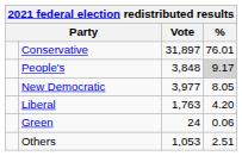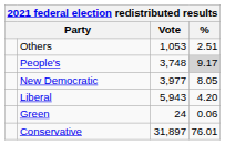 <table class="wikitable">
 <tr>
 <th colspan="4"><a href='#'>2021 federal election</a> redistributed results</th>
 </tr>
 <tr>
 <th bgcolor="#DDDDFF" width="130px" colspan="2">Party</th>
 <th bgcolor="#DDDDFF" width="50px">Vote</th>
 <th bgcolor="#DDDDFF" width="30px">%</th>
 </tr>
 <tr>
 <td> </td>
-<td><a href='#'>Conservative</a></td>
-<td align=right>31,897</td>
-<td align=right>76.01</td>
+<td>Others</td>
+<td align=right>1,053</td>
+<td align=right>2.51</td>
 </tr>
 <tr>
 <td> </td>
 <td><a href='#'>People's</a></td>
-<td align=right>3,848</td>
+<td align=right>3,748</td>
 <td align=right style="background: lightgrey;">9.17</td>
 </tr>
 <tr>
 <td> </td>
 <td><a href='#'>New Democratic</a></td>
 <td align=right>3,977</td>
 <td align=right>8.05</td>
 </tr>
 <tr>
 <td> </td>
 <td><a href='#'>Liberal</a></td>
-<td align=right>1,763</td>
+<td align=right>5,943</td>
 <td align=right>4.20</td>
 </tr>
 <tr>
 <td> </td>
 <td><a href='#'>Green</a></td>
 <td align=right>24</td>
 <td align=right>0.06</td>
 </tr>
 <tr>
 <td> </td>
-<td>Others</td>
-<td align=right>1,053</td>
-<td align=right>2.51</td>
+<td><a href='#'>Conservative</a></td>
+<td align=right>31,897</td>
+<td align=right>76.01</td>
 </tr>
 </table>
